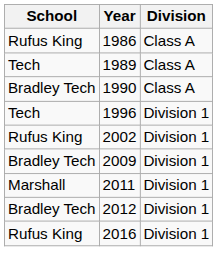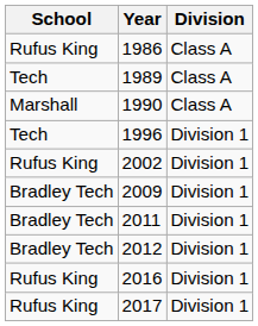 <table class="wikitable">
 <tr>
 <th>School</th>
 <th>Year</th>
 <th>Division</th>
 </tr>
 <tr>
 <td>Rufus King</td>
 <td>1986</td>
 <td>Class A</td>
 </tr>
 <tr>
 <td>Tech</td>
 <td>1989</td>
 <td>Class A</td>
 </tr>
 <tr>
-<td>Bradley Tech</td>
+<td>Marshall</td>
 <td>1990</td>
 <td>Class A</td>
 </tr>
 <tr>
 <td>Tech</td>
 <td>1996</td>
 <td>Division 1</td>
 </tr>
 <tr>
 <td>Rufus King</td>
 <td>2002</td>
 <td>Division 1</td>
 </tr>
 <tr>
 <td>Bradley Tech</td>
 <td>2009</td>
 <td>Division 1</td>
 </tr>
 <tr>
-<td>Marshall</td>
+<td>Bradley Tech</td>
 <td>2011</td>
 <td>Division 1</td>
 </tr>
 <tr>
 <td>Bradley Tech</td>
 <td>2012</td>
 <td>Division 1</td>
 </tr>
 <tr>
 <td>Rufus King</td>
 <td>2016</td>
 <td>Division 1</td>
 </tr>
+<tr>
+<td>Rufus King</td>
+<td>2017</td>
+<td>Division 1</td>
+</tr>
 </table>
